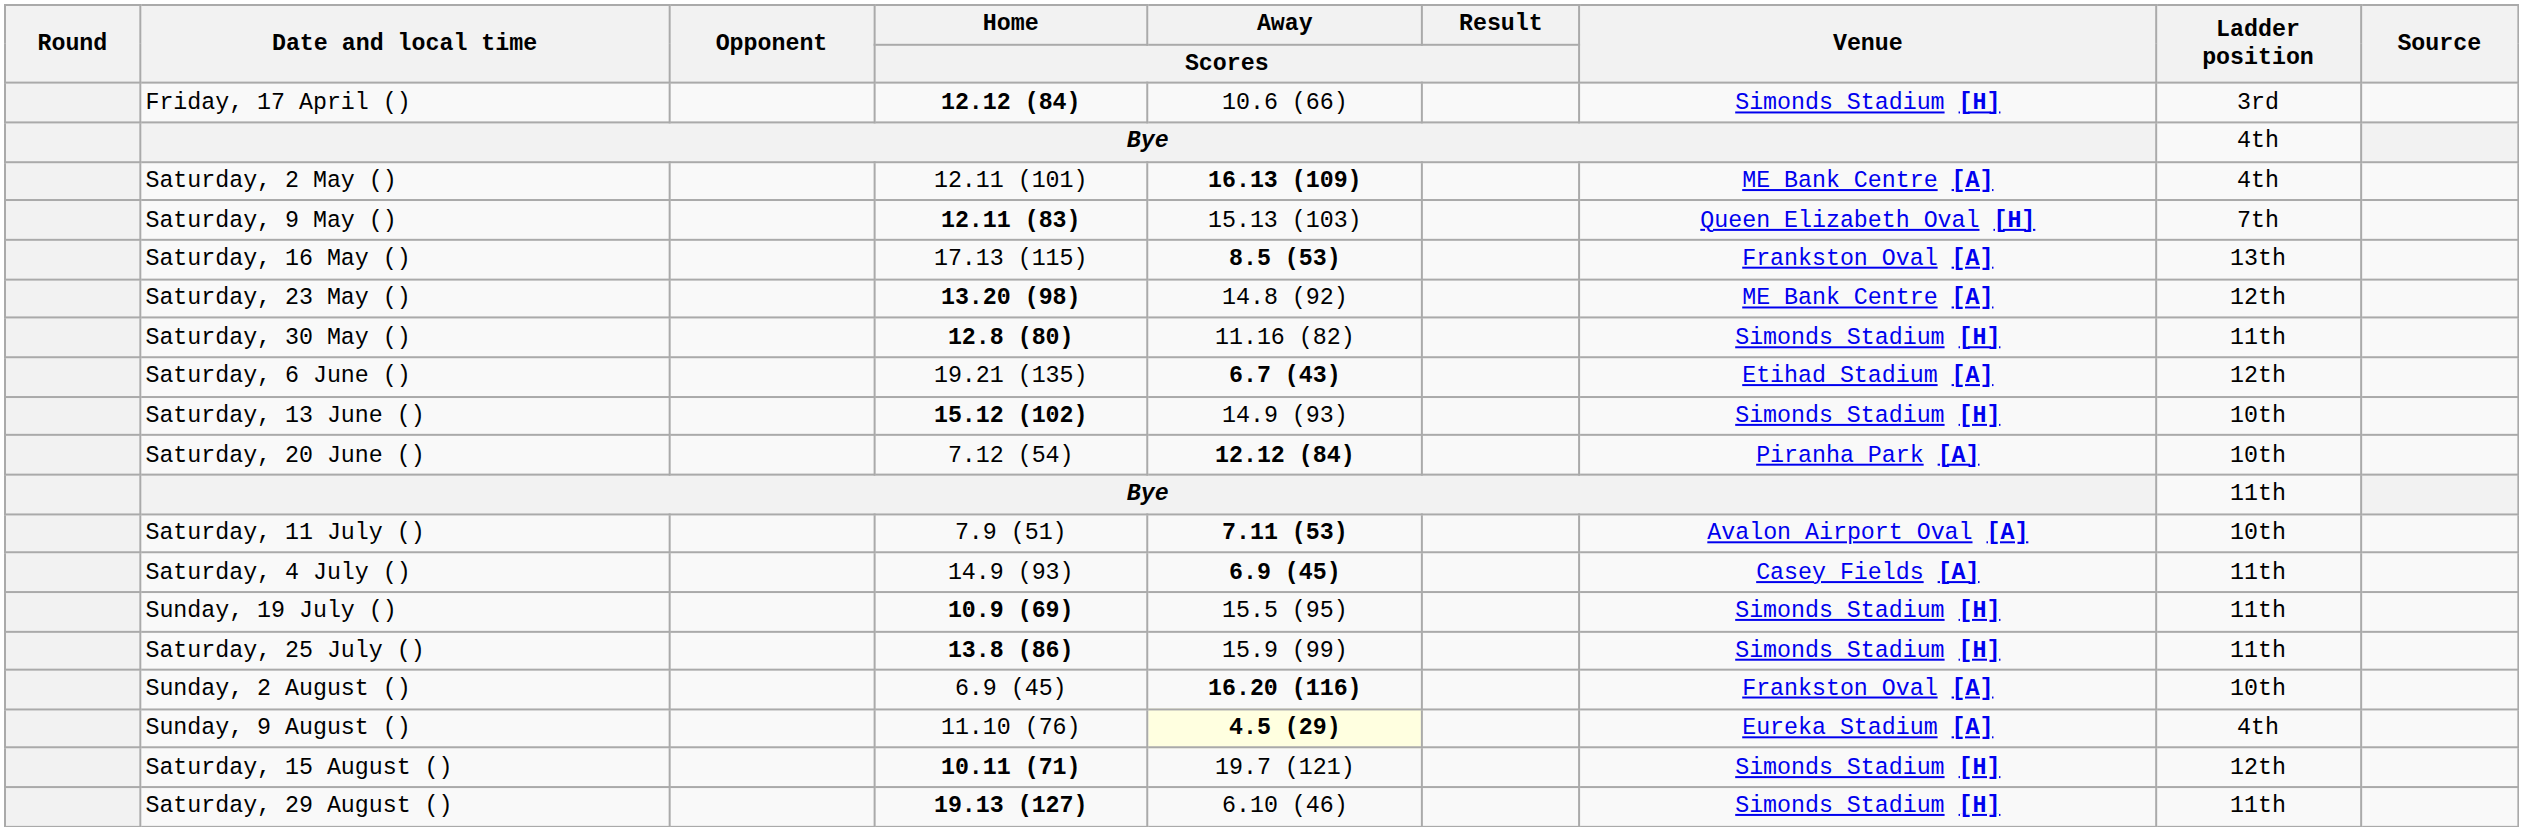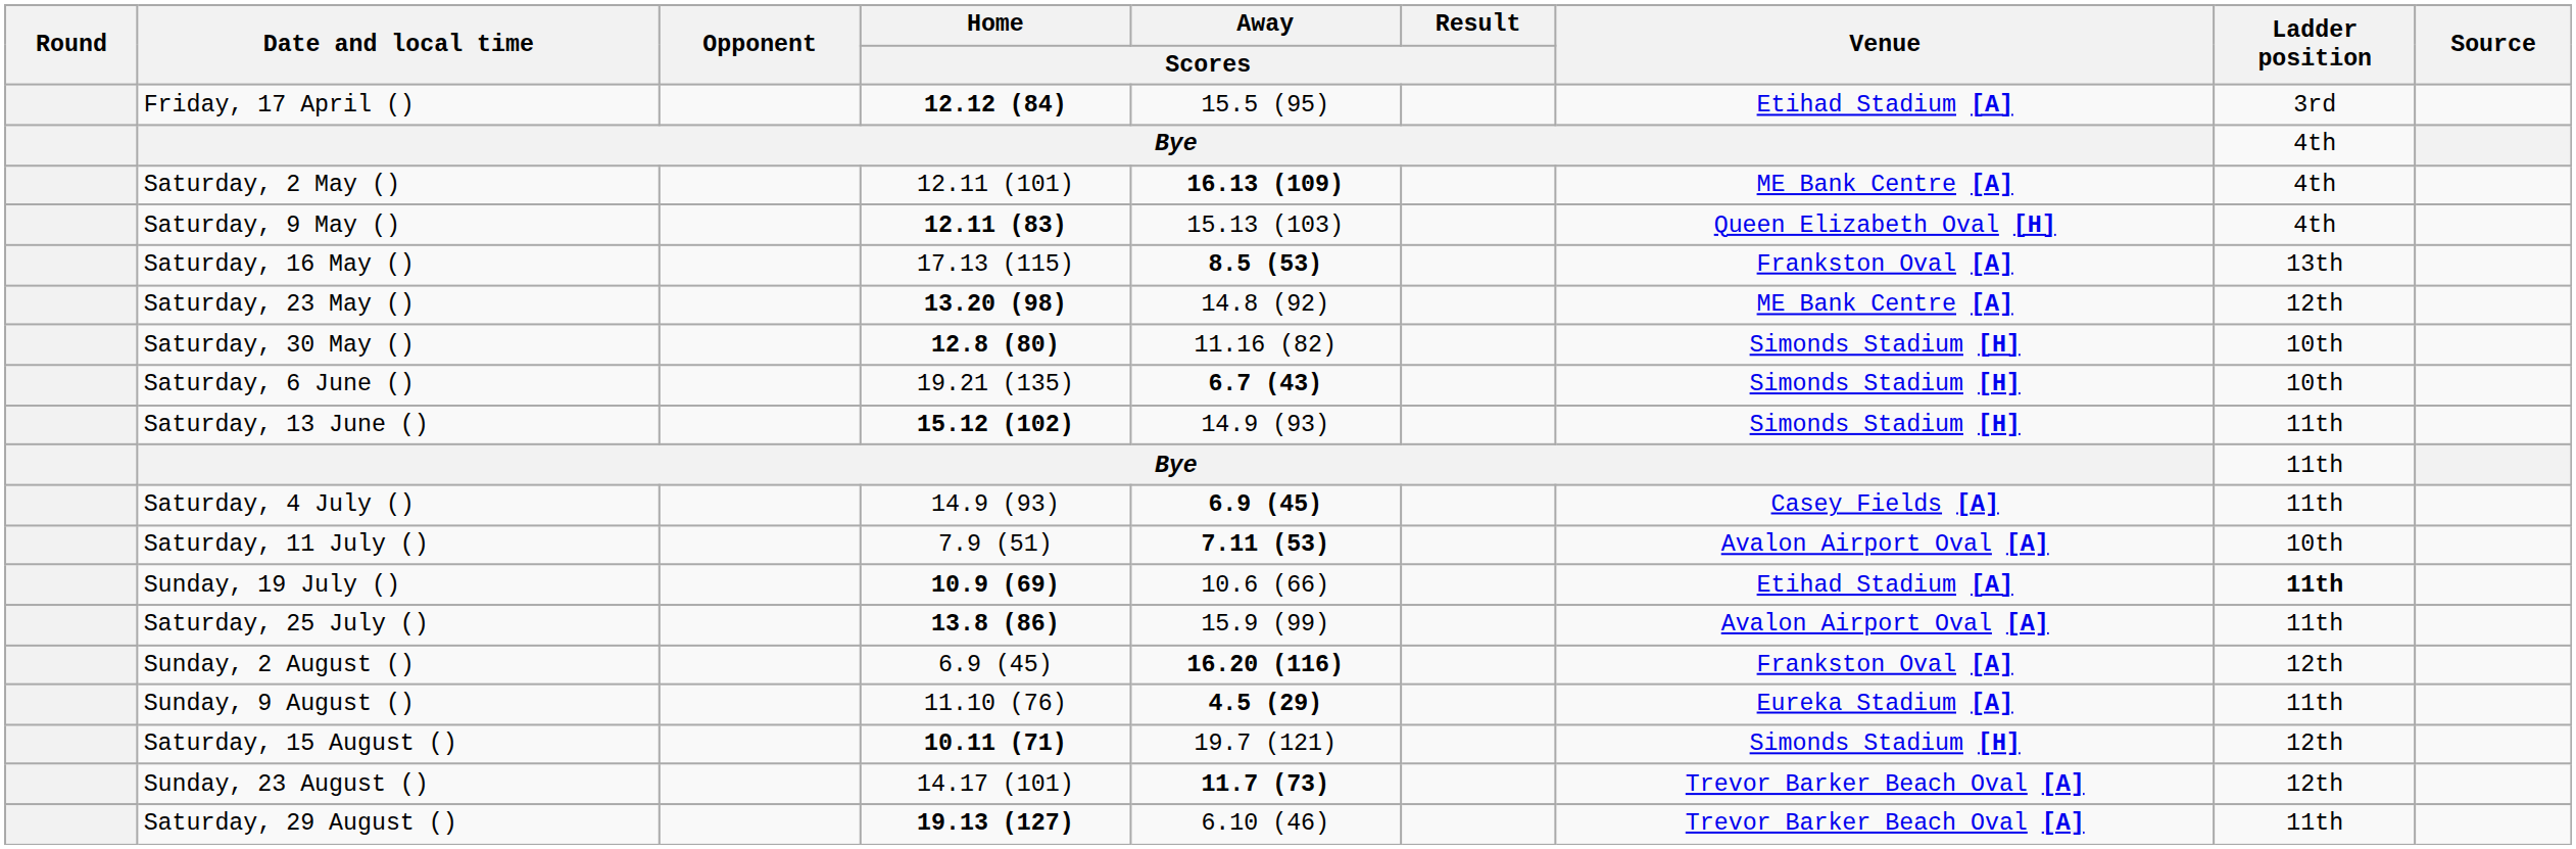 <table class="wikitable plainrowheaders" style="font-size:90%; width:100%; text-align:center;">
 <tr>
 <th scope="col" rowspan="2">Round</th>
 <th scope="col" rowspan="2">Date and local time</th>
 <th scope="col" rowspan="2">Opponent</th>
 <th scope="col">Home</th>
 <th scope="col">Away</th>
 <th scope="col">Result</th>
 <th scope="col" rowspan="2">Venue</th>
 <th scope="col" rowspan="2">Ladder<br>position</th>
 <th scope="col" rowspan="2">Source</th>
 </tr>
 <tr>
 <th scope="col" colspan="3">Scores</th>
 </tr>
 <tr>
 <th scope="row"></th>
 <td align=left>Friday, 17 April ()</td>
 <td align=left></td>
 <td><strong>12.12 (84)</strong></td>
-<td>10.6 (66)</td>
+<td>15.5 (95)</td>
 <td></td>
-<td><a href='#'>Simonds Stadium</a> <a href='#'><strong>[H]</strong></a></td>
+<td><a href='#'>Etihad Stadium</a> <a href='#'><strong>[A]</strong></a></td>
 <td>3rd</td>
 <td></td>
 </tr>
 <tr>
 <th scope="row"></th>
 <th colspan=6><span><em>Bye</em></span></th>
 <td>4th</td>
 <th></th>
 </tr>
 <tr>
 <th scope="row"></th>
 <td align=left>Saturday, 2 May ()</td>
 <td align=left></td>
 <td>12.11 (101)</td>
 <td><strong>16.13 (109)</strong></td>
 <td></td>
 <td><a href='#'>ME Bank Centre</a> <a href='#'><strong>[A]</strong></a></td>
 <td>4th</td>
 <td></td>
 </tr>
 <tr>
 <th scope="row"></th>
 <td align=left>Saturday, 9 May ()</td>
 <td align=left></td>
 <td><strong>12.11 (83)</strong></td>
 <td>15.13 (103)</td>
 <td></td>
 <td><a href='#'>Queen Elizabeth Oval</a> <a href='#'><strong>[H]</strong></a></td>
-<td>7th</td>
+<td>4th</td>
 <td></td>
 </tr>
 <tr>
 <th scope="row"></th>
 <td align=left>Saturday, 16 May ()</td>
 <td align=left></td>
 <td>17.13 (115)</td>
 <td><strong>8.5 (53)</strong></td>
 <td></td>
 <td><a href='#'>Frankston Oval</a> <a href='#'><strong>[A]</strong></a></td>
 <td>13th</td>
 <td></td>
 </tr>
 <tr>
 <th scope="row"></th>
 <td align=left>Saturday, 23 May ()</td>
 <td align=left></td>
 <td><strong>13.20 (98)</strong></td>
 <td>14.8 (92)</td>
 <td></td>
 <td><a href='#'>ME Bank Centre</a> <a href='#'><strong>[A]</strong></a></td>
 <td>12th</td>
 <td></td>
 </tr>
 <tr>
 <th scope="row"></th>
 <td align=left>Saturday, 30 May ()</td>
 <td align=left></td>
 <td><strong>12.8 (80)</strong></td>
 <td>11.16 (82)</td>
 <td></td>
 <td><a href='#'>Simonds Stadium</a> <a href='#'><strong>[H]</strong></a></td>
-<td>11th</td>
+<td>10th</td>
 <td></td>
 </tr>
 <tr>
 <th scope="row"></th>
 <td align=left>Saturday, 6 June ()</td>
 <td align=left></td>
 <td>19.21 (135)</td>
 <td><strong>6.7 (43)</strong></td>
 <td></td>
-<td><a href='#'>Etihad Stadium</a> <a href='#'><strong>[A]</strong></a></td>
-<td>12th</td>
+<td><a href='#'>Simonds Stadium</a> <a href='#'><strong>[H]</strong></a></td>
+<td>10th</td>
 <td></td>
 </tr>
 <tr>
 <th scope="row"></th>
 <td align=left>Saturday, 13 June ()</td>
 <td align=left></td>
 <td><strong>15.12 (102)</strong></td>
 <td>14.9 (93)</td>
 <td></td>
 <td><a href='#'>Simonds Stadium</a> <a href='#'><strong>[H]</strong></a></td>
-<td>10th</td>
-<td></td>
-</tr>
-<tr>
-<th scope="row"></th>
-<td align=left>Saturday, 20 June ()</td>
-<td align=left></td>
-<td>7.12 (54)</td>
-<td><strong>12.12 (84)</strong></td>
-<td></td>
-<td><a href='#'>Piranha Park</a> <a href='#'><strong>[A]</strong></a></td>
-<td>10th</td>
+<td>11th</td>
 <td></td>
 </tr>
 <tr>
 <th scope="row"></th>
 <th colspan=6><span><em>Bye</em></span></th>
 <td>11th</td>
 <th></th>
+</tr>
+<tr>
+<th scope="row"></th>
+<td align=left>Saturday, 4 July ()</td>
+<td align=left></td>
+<td>14.9 (93)</td>
+<td><strong>6.9 (45)</strong></td>
+<td></td>
+<td><a href='#'>Casey Fields</a> <a href='#'><strong>[A]</strong></a></td>
+<td>11th</td>
+<td></td>
 </tr>
 <tr>
 <th scope="row"></th>
 <td align=left>Saturday, 11 July ()</td>
 <td align=left></td>
 <td>7.9 (51)</td>
 <td><strong>7.11 (53)</strong></td>
 <td></td>
 <td><a href='#'>Avalon Airport Oval</a> <a href='#'><strong>[A]</strong></a></td>
 <td>10th</td>
 <td></td>
 </tr>
 <tr>
 <th scope="row"></th>
-<td align=left>Saturday, 4 July ()</td>
-<td align=left></td>
-<td>14.9 (93)</td>
-<td><strong>6.9 (45)</strong></td>
-<td></td>
-<td><a href='#'>Casey Fields</a> <a href='#'><strong>[A]</strong></a></td>
-<td>11th</td>
-<td></td>
-</tr>
-<tr>
-<th scope="row"></th>
 <td align=left>Sunday, 19 July ()</td>
 <td align=left></td>
 <td><strong>10.9 (69)</strong></td>
-<td>15.5 (95)</td>
+<td>10.6 (66)</td>
 <td></td>
-<td><a href='#'>Simonds Stadium</a> <a href='#'><strong>[H]</strong></a></td>
-<td>11th</td>
+<td><a href='#'>Etihad Stadium</a> <a href='#'><strong>[A]</strong></a></td>
+<td><strong>11th</strong></td>
 <td></td>
 </tr>
 <tr>
 <th scope="row"></th>
 <td align=left>Saturday, 25 July ()</td>
 <td align=left></td>
 <td><strong>13.8 (86)</strong></td>
 <td>15.9 (99)</td>
 <td></td>
-<td><a href='#'>Simonds Stadium</a> <a href='#'><strong>[H]</strong></a></td>
+<td><a href='#'>Avalon Airport Oval</a> <a href='#'><strong>[A]</strong></a></td>
 <td>11th</td>
 <td></td>
 </tr>
 <tr>
 <th scope="row"></th>
 <td align=left>Sunday, 2 August ()</td>
 <td align=left></td>
 <td>6.9 (45)</td>
 <td><strong>16.20 (116)</strong></td>
 <td></td>
 <td><a href='#'>Frankston Oval</a> <a href='#'><strong>[A]</strong></a></td>
-<td>10th</td>
+<td>12th</td>
 <td></td>
 </tr>
 <tr>
 <th scope="row"></th>
 <td align=left>Sunday, 9 August ()</td>
 <td align=left></td>
 <td>11.10 (76)</td>
-<td style="background: lightyellow;"><strong>4.5 (29)</strong></td>
+<td><strong>4.5 (29)</strong></td>
 <td></td>
 <td><a href='#'>Eureka Stadium</a> <a href='#'><strong>[A]</strong></a></td>
-<td>4th</td>
+<td>11th</td>
 <td></td>
 </tr>
 <tr>
 <th scope="row"></th>
 <td align=left>Saturday, 15 August ()</td>
 <td align=left></td>
 <td><strong>10.11 (71)</strong></td>
 <td>19.7 (121)</td>
 <td></td>
 <td><a href='#'>Simonds Stadium</a> <a href='#'><strong>[H]</strong></a></td>
 <td>12th</td>
 <td></td>
 </tr>
 <tr>
 <th scope="row"></th>
+<td align=left>Sunday, 23 August ()</td>
+<td align=left></td>
+<td>14.17 (101)</td>
+<td><strong>11.7 (73) </strong></td>
+<td></td>
+<td><a href='#'>Trevor Barker Beach Oval</a> <a href='#'><strong>[A]</strong></a></td>
+<td>12th</td>
+<td></td>
+</tr>
+<tr>
+<th scope="row"></th>
 <td align=left>Saturday, 29 August ()</td>
 <td align=left></td>
 <td><strong>19.13 (127)</strong></td>
 <td>6.10 (46)</td>
 <td></td>
-<td><a href='#'>Simonds Stadium</a> <a href='#'><strong>[H]</strong></a></td>
+<td><a href='#'>Trevor Barker Beach Oval</a> <a href='#'><strong>[A]</strong></a></td>
 <td>11th</td>
 <td></td>
 </tr>
 </table>
